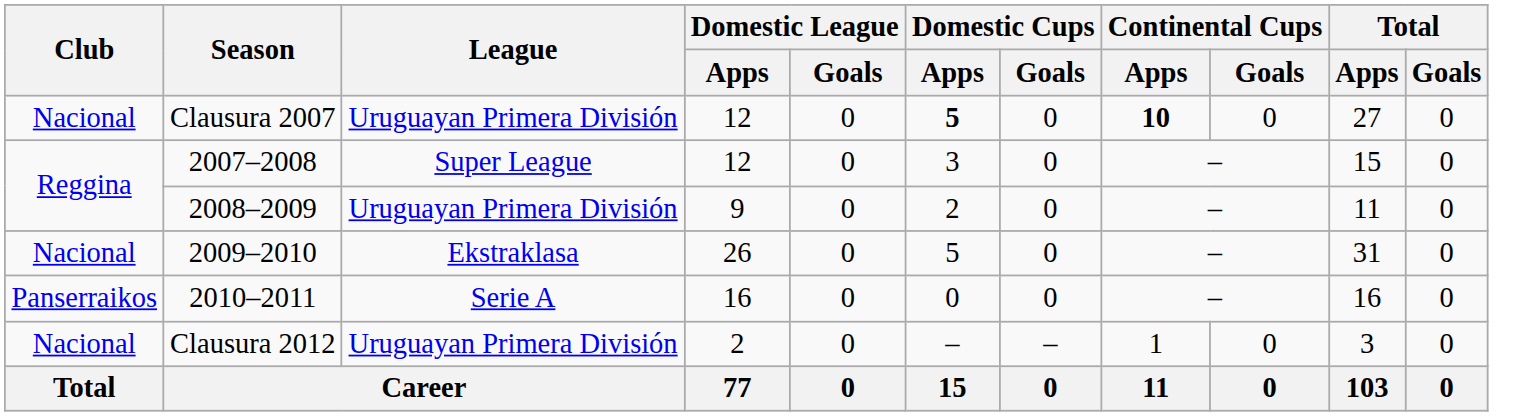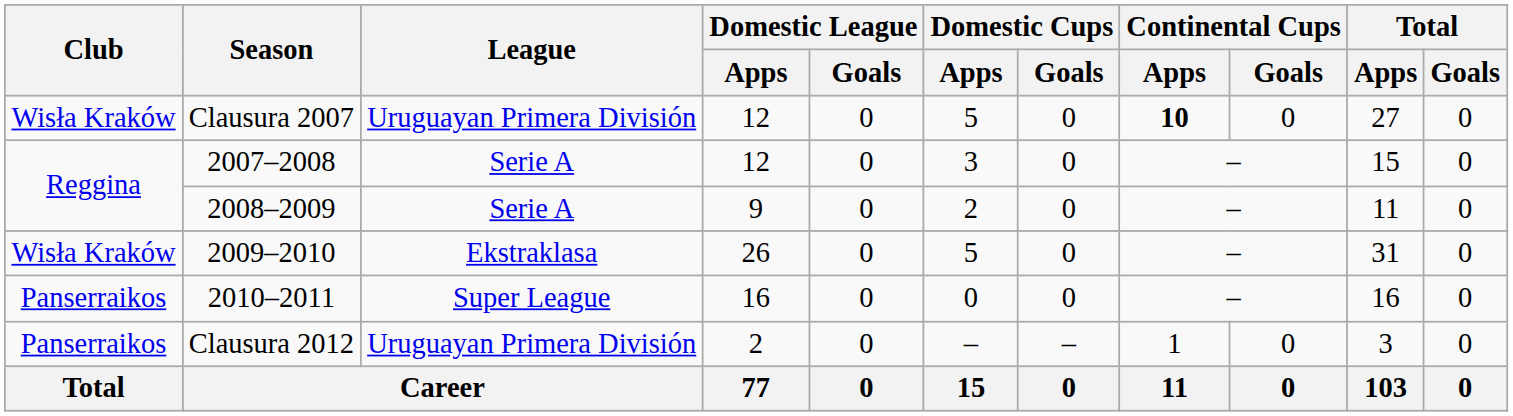 <table class="wikitable" style="text-align: center;">
 <tr>
 <th rowspan="2">Club</th>
 <th rowspan="2">Season</th>
 <th rowspan="2">League</th>
 <th colspan="2">Domestic League</th>
 <th colspan="2">Domestic Cups</th>
 <th colspan="2">Continental Cups</th>
 <th colspan="2">Total</th>
 </tr>
 <tr>
 <th>Apps</th>
 <th>Goals</th>
 <th>Apps</th>
 <th>Goals</th>
 <th>Apps</th>
 <th>Goals</th>
 <th>Apps</th>
 <th>Goals</th>
 </tr>
 <tr>
-<td rowspan="1" valign="center"><a href='#'>Nacional</a></td>
+<td rowspan="1" valign="center"><a href='#'>Wisła Kraków</a></td>
 <td>Clausura 2007</td>
 <td><a href='#'>Uruguayan Primera División</a></td>
 <td>12</td>
 <td>0</td>
-<td><strong>5</strong></td>
+<td>5</td>
 <td>0</td>
 <td><strong>10</strong></td>
 <td>0</td>
 <td>27</td>
 <td>0</td>
 </tr>
 <tr>
 <td rowspan="2" valign="center"><a href='#'>Reggina</a></td>
 <td>2007–2008</td>
-<td><a href='#'>Super League</a></td>
+<td><a href='#'>Serie A</a></td>
 <td>12</td>
 <td>0</td>
 <td>3</td>
 <td>0</td>
 <td colspan="2">–</td>
 <td>15</td>
 <td>0</td>
 </tr>
 <tr>
 <td>2008–2009</td>
-<td><a href='#'>Uruguayan Primera División</a></td>
+<td><a href='#'>Serie A</a></td>
 <td>9</td>
 <td>0</td>
 <td>2</td>
 <td>0</td>
 <td colspan="2">–</td>
 <td>11</td>
 <td>0</td>
 </tr>
 <tr>
-<td rowspan="1" valign="center"><a href='#'>Nacional</a></td>
+<td rowspan="1" valign="center"><a href='#'>Wisła Kraków</a></td>
 <td>2009–2010</td>
 <td><a href='#'>Ekstraklasa</a></td>
 <td>26</td>
 <td>0</td>
 <td>5</td>
 <td>0</td>
 <td colspan="2">–</td>
 <td>31</td>
 <td>0</td>
 </tr>
 <tr>
 <td rowspan="1" valign="center"><a href='#'>Panserraikos</a></td>
 <td>2010–2011</td>
-<td><a href='#'>Serie A</a></td>
+<td><a href='#'>Super League</a></td>
 <td>16</td>
 <td>0</td>
 <td>0</td>
 <td>0</td>
 <td colspan="2">–</td>
 <td>16</td>
 <td>0</td>
 </tr>
 <tr>
-<td rowspan="1" valign="center"><a href='#'>Nacional</a></td>
+<td rowspan="1" valign="center"><a href='#'>Panserraikos</a></td>
 <td>Clausura 2012</td>
 <td><a href='#'>Uruguayan Primera División</a></td>
 <td>2</td>
 <td>0</td>
 <td>–</td>
 <td>–</td>
 <td>1</td>
 <td>0</td>
 <td>3</td>
 <td>0</td>
 </tr>
 <tr>
 <th colspan="1">Total</th>
 <th colspan="2">Career</th>
 <th>77</th>
 <th>0</th>
 <th>15</th>
 <th>0</th>
 <th>11</th>
 <th>0</th>
 <th>103</th>
 <th>0</th>
 </tr>
 </table>
